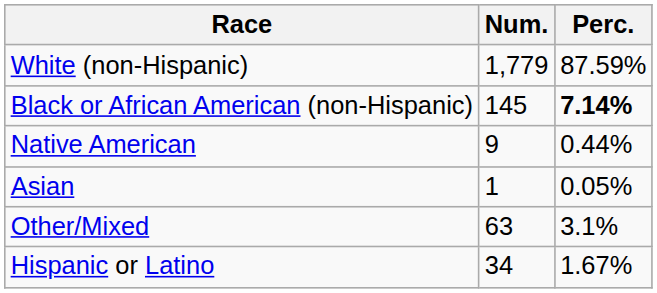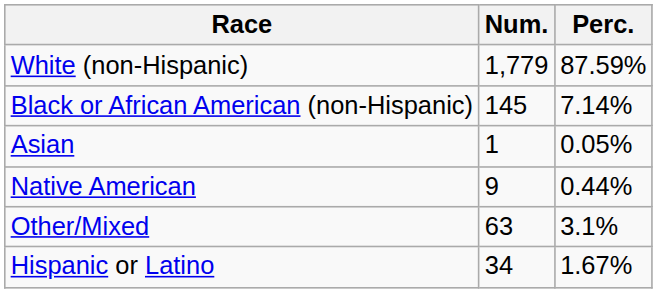 <table class="wikitable">
 <tr>
 <th>Race</th>
 <th>Num.</th>
 <th>Perc.</th>
 </tr>
 <tr>
 <td><a href='#'>White</a> (non-Hispanic)</td>
 <td>1,779</td>
 <td>87.59%</td>
 </tr>
 <tr>
 <td><a href='#'>Black or African American</a> (non-Hispanic)</td>
 <td>145</td>
-<td><strong>7.14%</strong></td>
+<td>7.14%</td>
+</tr>
+<tr>
+<td><a href='#'>Asian</a></td>
+<td>1</td>
+<td>0.05%</td>
 </tr>
 <tr>
 <td><a href='#'>Native American</a></td>
 <td>9</td>
 <td>0.44%</td>
-</tr>
-<tr>
-<td><a href='#'>Asian</a></td>
-<td>1</td>
-<td>0.05%</td>
 </tr>
 <tr>
 <td><a href='#'>Other/Mixed</a></td>
 <td>63</td>
 <td>3.1%</td>
 </tr>
 <tr>
 <td><a href='#'>Hispanic</a> or <a href='#'>Latino</a></td>
 <td>34</td>
 <td>1.67%</td>
 </tr>
 </table>
